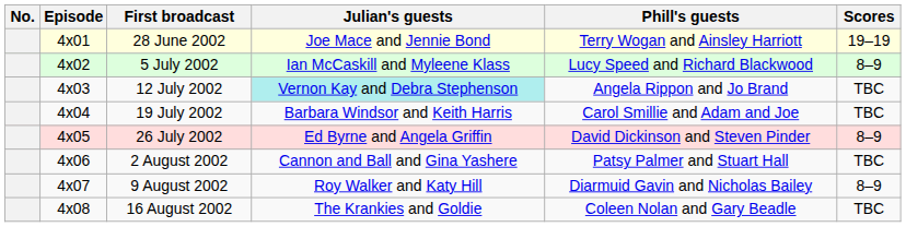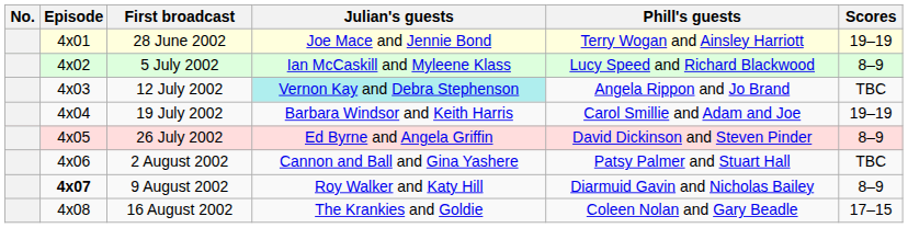 <table class="wikitable plainrowheaders"  style="text-align:center;">
 <tr>
 <th scope"col" style="width:30px;">No.</th>
 <th scope"col" style="width:60px;">Episode</th>
 <th scope"col" style="width:145px;">First broadcast</th>
 <th scope"col" style="width:300px;">Julian's guests</th>
 <th scope"col" style="width:300px;">Phill's guests</th>
 <th scope"col" style="width:60px;">Scores</th>
 </tr>
 <tr style="background:#ffd;">
 <th scope="row"></th>
 <td>4x01</td>
 <td>28 June 2002</td>
 <td><a href='#'>Joe Mace</a> and <a href='#'>Jennie Bond</a></td>
 <td><a href='#'>Terry Wogan</a> and <a href='#'>Ainsley Harriott</a></td>
 <td>19–19</td>
 </tr>
 <tr style="background:#dfd;">
 <th scope="row"></th>
 <td>4x02</td>
 <td>5 July 2002</td>
 <td><a href='#'>Ian McCaskill</a> and <a href='#'>Myleene Klass</a></td>
 <td><a href='#'>Lucy Speed</a> and <a href='#'>Richard Blackwood</a></td>
 <td>8–9</td>
 </tr>
 <tr>
 <th scope="row"></th>
 <td>4x03</td>
 <td>12 July 2002</td>
 <td style="background: paleturquoise;"><a href='#'>Vernon Kay</a> and <a href='#'>Debra Stephenson</a></td>
 <td><a href='#'>Angela Rippon</a> and <a href='#'>Jo Brand</a></td>
 <td>TBC</td>
 </tr>
 <tr>
 <th scope="row"></th>
 <td>4x04</td>
 <td>19 July 2002</td>
 <td><a href='#'>Barbara Windsor</a> and <a href='#'>Keith Harris</a></td>
 <td><a href='#'>Carol Smillie</a> and <a href='#'>Adam and Joe</a></td>
-<td>TBC</td>
+<td>19–19</td>
 </tr>
 <tr style="background:#fdd;">
 <th scope="row"></th>
 <td>4x05</td>
 <td>26 July 2002</td>
 <td><a href='#'>Ed Byrne</a> and <a href='#'>Angela Griffin</a></td>
 <td><a href='#'>David Dickinson</a> and <a href='#'>Steven Pinder</a></td>
 <td>8–9</td>
 </tr>
 <tr>
 <th scope="row"></th>
 <td>4x06</td>
 <td>2 August 2002</td>
 <td><a href='#'>Cannon and Ball</a> and <a href='#'>Gina Yashere</a></td>
 <td><a href='#'>Patsy Palmer</a> and <a href='#'>Stuart Hall</a></td>
 <td>TBC</td>
 </tr>
 <tr>
 <th scope="row"></th>
-<td>4x07</td>
+<td><strong>4x07</strong></td>
 <td>9 August 2002</td>
 <td><a href='#'>Roy Walker</a> and <a href='#'>Katy Hill</a></td>
 <td><a href='#'>Diarmuid Gavin</a> and <a href='#'>Nicholas Bailey</a></td>
 <td>8–9</td>
 </tr>
 <tr>
 <th scope="row"></th>
 <td>4x08</td>
 <td>16 August 2002</td>
 <td><a href='#'>The Krankies</a> and <a href='#'>Goldie</a></td>
 <td><a href='#'>Coleen Nolan</a> and <a href='#'>Gary Beadle</a></td>
-<td>TBC</td>
+<td>17–15</td>
 </tr>
 </table>
